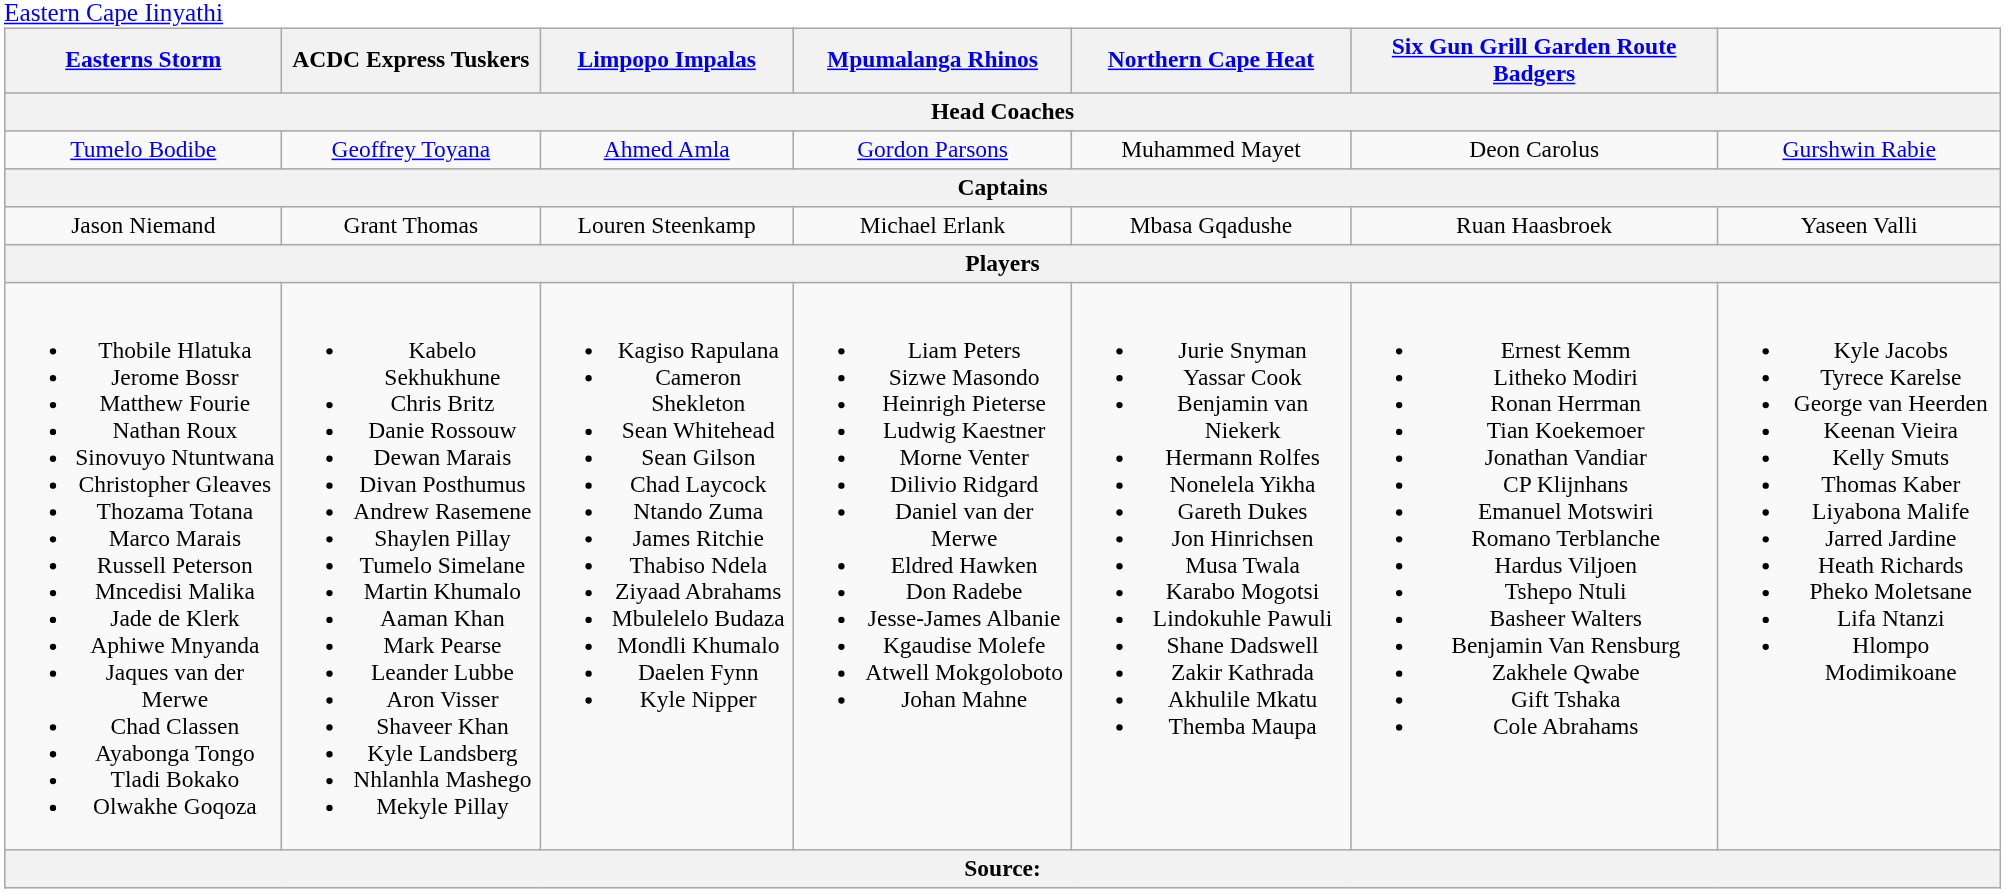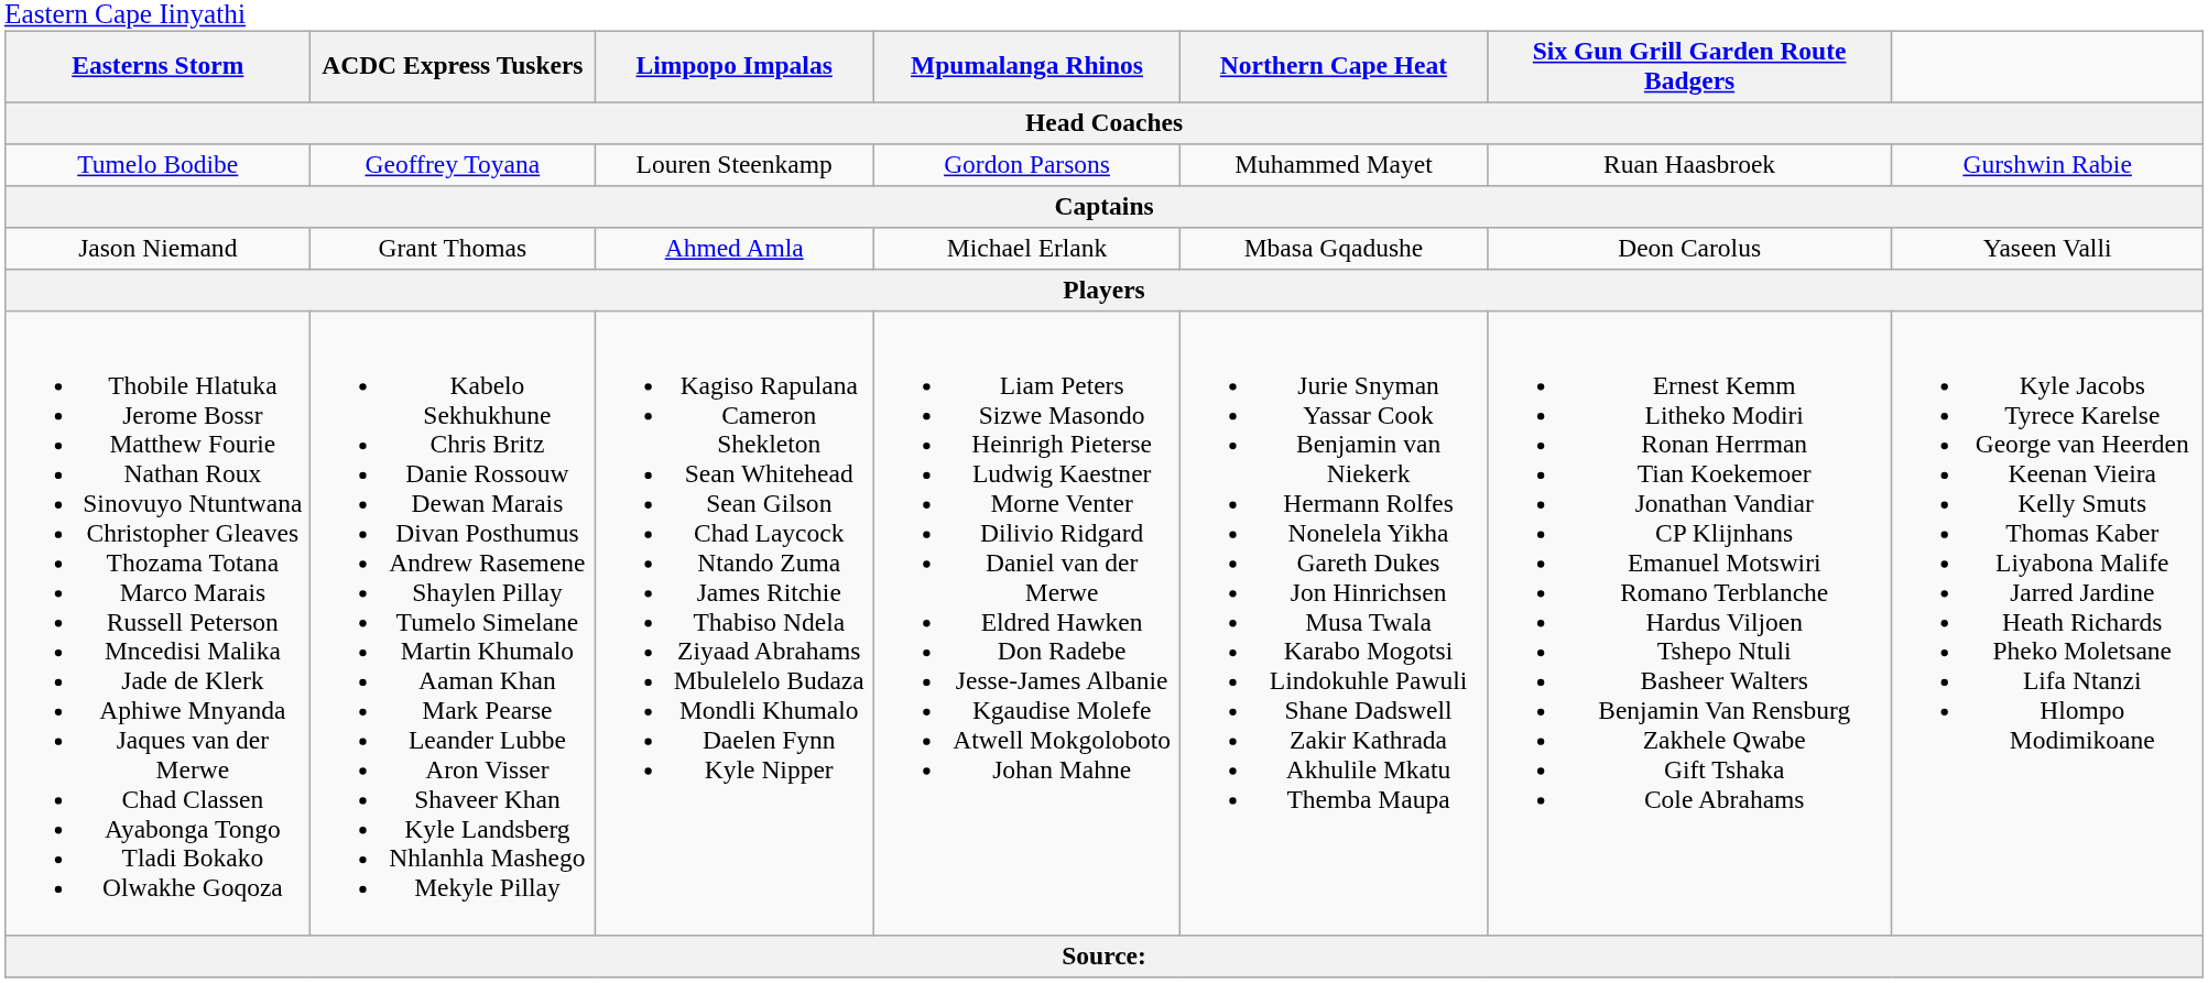 <table class="wikitable"style="text-align:center;margin:auto;font-size:93%;>
 <tr>
 <th><a href='#'>Eastern Cape Iinyathi</a></th>
 <th><a href='#'>Easterns Storm</a></th>
 <th>ACDC Express Tuskers</th>
 <th><a href='#'>Limpopo Impalas</a></th>
 <th><a href='#'>Mpumalanga Rhinos</a></th>
 <th><a href='#'>Northern Cape Heat</a></th>
 <th><a href='#'>Six Gun Grill Garden Route Badgers</a></th>
 </tr>
 <tr class="sortbottom">
 <th style="text-align: center" colspan=7><strong>Head Coaches</strong></th>
 </tr>
 <tr>
 <td><a href='#'>Tumelo Bodibe</a></td>
 <td><a href='#'>Geoffrey Toyana</a></td>
-<td><a href='#'>Ahmed Amla</a></td>
+<td>Louren Steenkamp</td>
 <td><a href='#'>Gordon Parsons</a></td>
 <td>Muhammed Mayet</td>
-<td>Deon Carolus</td>
+<td>Ruan Haasbroek</td>
 <td><a href='#'>Gurshwin Rabie</a></td>
 </tr>
 <tr class="sortbottom">
 <th style="text-align: center" colspan=7><strong>Captains</strong></th>
 </tr>
 <tr>
 <td>Jason Niemand</td>
 <td>Grant Thomas</td>
-<td>Louren Steenkamp</td>
+<td><a href='#'>Ahmed Amla</a></td>
 <td>Michael Erlank</td>
 <td>Mbasa Gqadushe</td>
-<td>Ruan Haasbroek</td>
+<td>Deon Carolus</td>
 <td>Yaseen Valli</td>
 </tr>
 <tr>
 <th style="text-align: center" colspan=7><strong>Players</strong></th>
 </tr>
 <tr>
 <td valign="top"><br><ul><li>Thobile Hlatuka</li><li>Jerome Bossr</li><li>Matthew Fourie</li><li>Nathan Roux</li><li>Sinovuyo Ntuntwana</li><li>Christopher Gleaves</li><li>Thozama Totana</li><li>Marco Marais</li><li>Russell Peterson</li><li>Mncedisi Malika</li><li>Jade de Klerk</li><li>Aphiwe Mnyanda</li><li>Jaques van der Merwe</li><li>Chad Classen</li><li>Ayabonga Tongo</li><li>Tladi Bokako</li><li>Olwakhe Goqoza</li></ul></td>
 <td valign="top"><br><ul><li>Kabelo Sekhukhune</li><li>Chris Britz</li><li>Danie Rossouw</li><li>Dewan Marais</li><li>Divan Posthumus</li><li>Andrew Rasemene</li><li>Shaylen Pillay</li><li>Tumelo Simelane</li><li>Martin Khumalo</li><li>Aaman Khan</li><li>Mark Pearse</li><li>Leander Lubbe</li><li>Aron Visser</li><li>Shaveer Khan</li><li>Kyle Landsberg</li><li>Nhlanhla Mashego</li><li>Mekyle Pillay</li></ul></td>
 <td valign="top"><br><ul><li>Kagiso Rapulana</li><li>Cameron Shekleton</li><li>Sean Whitehead</li><li>Sean Gilson</li><li>Chad Laycock</li><li>Ntando Zuma</li><li>James Ritchie</li><li>Thabiso Ndela</li><li>Ziyaad Abrahams</li><li>Mbulelelo Budaza</li><li>Mondli Khumalo</li><li>Daelen Fynn</li><li>Kyle Nipper</li></ul></td>
 <td valign="top"><br><ul><li>Liam Peters</li><li>Sizwe Masondo</li><li>Heinrigh Pieterse</li><li>Ludwig Kaestner</li><li>Morne Venter</li><li>Dilivio Ridgard</li><li>Daniel van der Merwe</li><li>Eldred Hawken</li><li>Don Radebe</li><li>Jesse-James Albanie</li><li>Kgaudise Molefe</li><li>Atwell Mokgoloboto</li><li>Johan Mahne</li></ul></td>
 <td valign="top"><br><ul><li>Jurie Snyman</li><li>Yassar Cook</li><li>Benjamin van Niekerk</li><li>Hermann Rolfes</li><li>Nonelela Yikha</li><li>Gareth Dukes</li><li>Jon Hinrichsen</li><li>Musa Twala</li><li>Karabo Mogotsi</li><li>Lindokuhle Pawuli</li><li>Shane Dadswell</li><li>Zakir Kathrada</li><li>Akhulile Mkatu</li><li>Themba Maupa</li></ul></td>
 <td valign="top"><br><ul><li>Ernest Kemm</li><li>Litheko Modiri</li><li>Ronan Herrman</li><li>Tian Koekemoer</li><li>Jonathan Vandiar</li><li>CP Klijnhans</li><li>Emanuel Motswiri</li><li>Romano Terblanche</li><li>Hardus Viljoen</li><li>Tshepo Ntuli</li><li>Basheer Walters</li><li>Benjamin Van Rensburg</li><li>Zakhele Qwabe</li><li>Gift Tshaka</li><li>Cole Abrahams</li></ul></td>
 <td valign="top"><br><ul><li>Kyle Jacobs</li><li>Tyrece Karelse</li><li>George van Heerden</li><li>Keenan Vieira</li><li>Kelly Smuts</li><li>Thomas Kaber</li><li>Liyabona Malife</li><li>Jarred Jardine</li><li>Heath Richards</li><li>Pheko Moletsane</li><li>Lifa Ntanzi</li><li>Hlompo Modimikoane</li></ul></td>
 </tr>
 <tr>
 <th style="text-align: center" colspan=7><strong>Source:</strong></th>
 </tr>
 </table>
